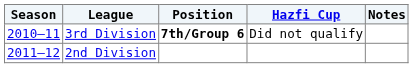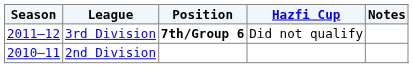 <table border="1" cellpadding="2" style="border-collapse:collapse; text-align:center; font-size:normal;">
 <tr style="background:#f0f6fa;">
 <th>Season</th>
 <th>League</th>
 <th>Position</th>
 <th><a href='#'>Hazfi Cup</a></th>
 <th>Notes</th>
 </tr>
 <tr>
-<td><a href='#'>2010–11</a></td>
+<td><a href='#'>2011–12</a></td>
 <td><a href='#'>3rd Division</a></td>
 <td><strong>7th/Group 6</strong></td>
 <td>Did not qualify</td>
 <td></td>
 </tr>
 <tr>
-<td><a href='#'>2011–12</a></td>
+<td><a href='#'>2010–11</a></td>
 <td><a href='#'>2nd Division</a></td>
 <td></td>
 <td></td>
 <td></td>
 </tr>
 </table>
